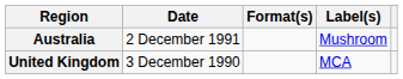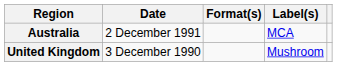 <table class="wikitable plainrowheaders">
 <tr>
 <th scope="col">Region</th>
 <th scope="col">Date</th>
 <th scope="col">Format(s)</th>
 <th scope="col">Label(s)</th>
 <th scope="col"></th>
 </tr>
 <tr>
 <th scope="row">Australia</th>
 <td>2 December 1991</td>
 <td></td>
-<td><a href='#'>Mushroom</a></td>
+<td><a href='#'>MCA</a></td>
 <td></td>
 </tr>
 <tr>
 <th scope="row">United Kingdom</th>
 <td>3 December 1990</td>
 <td></td>
-<td><a href='#'>MCA</a></td>
+<td><a href='#'>Mushroom</a></td>
 <td></td>
 </tr>
 </table>
